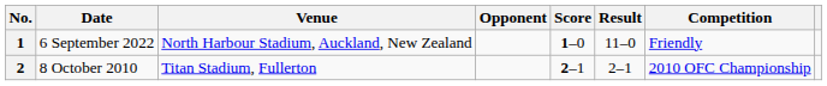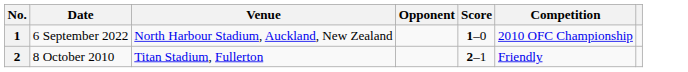 <table class="wikitable sortable plainrowheaders">
 <tr>
 <th scope="col">No.</th>
 <th scope="col" data-sort-type="date">Date</th>
 <th scope="col">Venue</th>
 <th scope="col">Opponent</th>
 <th scope="col">Score</th>
-<th scope="col">Result</th>
 <th scope="col">Competition</th>
 <th scope=col class=unsortable></th>
 </tr>
 <tr>
 <th scope="row" style="text-align: center"><strong>1</strong></th>
 <td>6 September 2022</td>
 <td><a href='#'>North Harbour Stadium</a>, <a href='#'>Auckland</a>, New Zealand</td>
 <td></td>
 <td align="center"><strong>1</strong>–0</td>
-<td align="center">11–0</td>
-<td><a href='#'>Friendly</a></td>
+<td><a href='#'>2010 OFC Championship</a></td>
 <td></td>
 </tr>
 <tr>
 <th scope="row" style="text-align: center"><strong>2</strong></th>
 <td>8 October 2010</td>
 <td><a href='#'>Titan Stadium</a>, <a href='#'>Fullerton</a></td>
 <td></td>
 <td align="center"><strong>2</strong>–1</td>
-<td align="center">2–1</td>
-<td><a href='#'>2010 OFC Championship</a></td>
+<td><a href='#'>Friendly</a></td>
 <td></td>
 </tr>
 </table>
